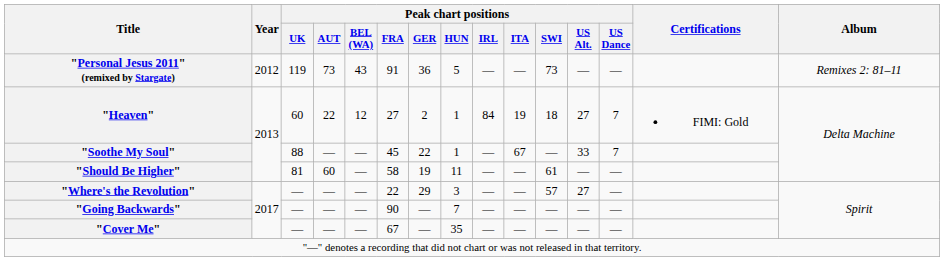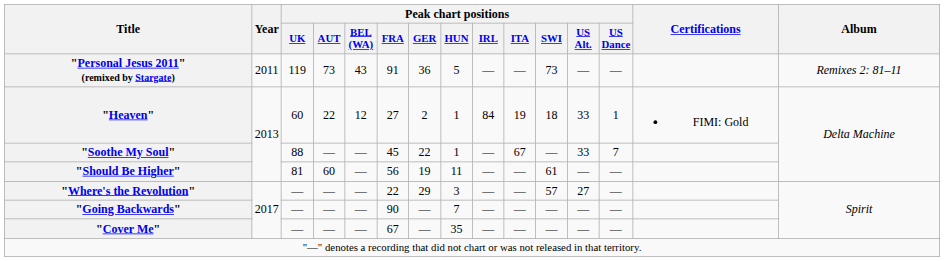 <table class="wikitable plainrowheaders" style="text-align:center;">
 <tr>
 <th scope="col" rowspan="2" style="width:21em;">Title</th>
 <th scope="col" rowspan="2" style="width:1em;">Year</th>
 <th colspan="11" scope="col">Peak chart positions</th>
 <th scope="col" rowspan="2" style="width:12em;"><a href='#'>Certifications</a></th>
 <th scope="col" rowspan="2" style="width:13.5em;">Album</th>
 </tr>
 <tr>
 <th scope="col" style="width:2.5em;font-size:90%;"><a href='#'>UK</a><br></th>
 <th scope="col" style="width:2.5em;font-size:90%;"><a href='#'>AUT</a><br></th>
 <th scope="col" style="width:2.5em;font-size:90%;"><a href='#'>BEL<br>(WA)</a><br></th>
 <th scope="col" style="width:2.5em;font-size:90%;"><a href='#'>FRA</a><br></th>
 <th scope="col" style="width:2.5em;font-size:90%;"><a href='#'>GER</a><br></th>
 <th scope="col" style="width:2.5em;font-size:90%;"><a href='#'>HUN</a><br></th>
 <th scope="col" style="width:2.5em;font-size:90%;"><a href='#'>IRL</a><br></th>
 <th scope="col" style="width:2.5em;font-size:90%;"><a href='#'>ITA</a><br></th>
 <th scope="col" style="width:2.5em;font-size:90%;"><a href='#'>SWI</a><br></th>
 <th scope="col" style="width:2.5em;font-size:90%;"><a href='#'>US<br>Alt.</a><br></th>
 <th scope="col" style="width:2.5em;font-size:90%;"><a href='#'>US<br>Dance</a><br></th>
 </tr>
 <tr>
 <th scope="row">"<a href='#'>Personal Jesus 2011</a>"<br><small>(remixed by <a href='#'>Stargate</a>)</small></th>
-<td>2012</td>
+<td>2011</td>
 <td>119</td>
 <td>73</td>
 <td>43</td>
 <td>91</td>
 <td>36</td>
 <td>5</td>
 <td>—</td>
 <td>—</td>
 <td>73</td>
 <td>—</td>
 <td>—</td>
 <td></td>
 <td><em>Remixes 2: 81–11</em></td>
 </tr>
 <tr>
 <th scope="row">"<a href='#'>Heaven</a>"</th>
 <td rowspan="3">2013</td>
 <td>60</td>
 <td>22</td>
 <td>12</td>
 <td>27</td>
 <td>2</td>
 <td>1</td>
 <td>84</td>
 <td>19</td>
 <td>18</td>
-<td>27</td>
-<td>7</td>
+<td>33</td>
+<td>1</td>
 <td><br><ul><li>FIMI: Gold</li></ul></td>
 <td rowspan="3"><em>Delta Machine</em></td>
 </tr>
 <tr>
 <th scope="row">"<a href='#'>Soothe My Soul</a>"</th>
 <td>88</td>
 <td>—</td>
 <td>—</td>
 <td>45</td>
 <td>22</td>
 <td>1</td>
 <td>—</td>
 <td>67</td>
 <td>—</td>
 <td>33</td>
 <td>7</td>
 <td></td>
 </tr>
 <tr>
 <th scope="row">"<a href='#'>Should Be Higher</a>"</th>
 <td>81</td>
 <td>60</td>
 <td>—</td>
-<td>58</td>
+<td>56</td>
 <td>19</td>
 <td>11</td>
 <td>—</td>
 <td>—</td>
 <td>61</td>
 <td>—</td>
 <td>—</td>
 <td></td>
 </tr>
 <tr>
 <th scope="row">"<a href='#'>Where's the Revolution</a>"</th>
 <td rowspan="3">2017</td>
 <td>—</td>
 <td>—</td>
 <td>—</td>
 <td>22</td>
 <td>29</td>
 <td>3</td>
 <td>—</td>
 <td>—</td>
 <td>57</td>
 <td>27</td>
 <td>—</td>
 <td></td>
 <td rowspan="3"><em>Spirit</em></td>
 </tr>
 <tr>
 <th scope="row">"<a href='#'>Going Backwards</a>"</th>
 <td>—</td>
 <td>—</td>
 <td>—</td>
 <td>90</td>
 <td>—</td>
 <td>7</td>
 <td>—</td>
 <td>—</td>
 <td>—</td>
 <td>—</td>
 <td>—</td>
 <td></td>
 </tr>
 <tr>
 <th scope="row">"<a href='#'>Cover Me</a>"</th>
 <td>—</td>
 <td>—</td>
 <td>—</td>
 <td>67</td>
 <td>—</td>
 <td>35</td>
 <td>—</td>
 <td>—</td>
 <td>—</td>
 <td>—</td>
 <td>—</td>
 <td></td>
 </tr>
 <tr>
 <td colspan="16" style="font-size:90%">"—" denotes a recording that did not chart or was not released in that territory.</td>
 </tr>
 </table>
